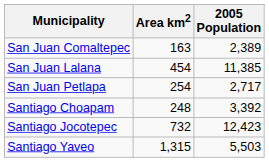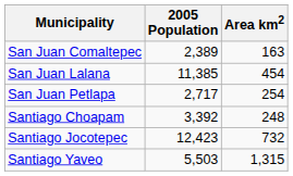 <table class="wikitable sortable" style="text-align:right">
 <tr>
 <th>Municipality</th>
+<th>2005<br>Population</th>
 <th>Area km<sup>2</sup></th>
-<th>2005<br>Population</th>
 </tr>
 <tr>
 <td style="text-align:left"><a href='#'>San Juan Comaltepec</a></td>
+<td>2,389</td>
 <td>163</td>
-<td>2,389</td>
 </tr>
 <tr>
 <td style="text-align:left"><a href='#'>San Juan Lalana</a></td>
+<td>11,385</td>
 <td>454</td>
-<td>11,385</td>
 </tr>
 <tr>
 <td style="text-align:left"><a href='#'>San Juan Petlapa</a></td>
+<td>2,717</td>
 <td>254</td>
-<td>2,717</td>
 </tr>
 <tr>
 <td style="text-align:left"><a href='#'>Santiago Choapam</a></td>
+<td>3,392</td>
 <td>248</td>
-<td>3,392</td>
 </tr>
 <tr>
 <td style="text-align:left"><a href='#'>Santiago Jocotepec</a></td>
+<td>12,423</td>
 <td>732</td>
-<td>12,423</td>
 </tr>
 <tr>
 <td style="text-align:left"><a href='#'>Santiago Yaveo</a></td>
+<td>5,503</td>
 <td>1,315</td>
-<td>5,503</td>
 </tr>
 </table>
